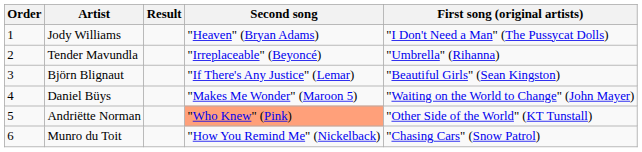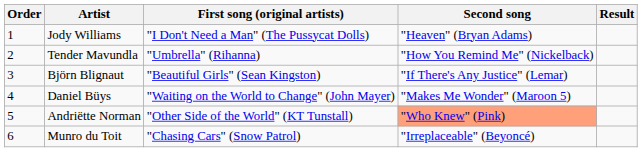 <table class=wikitable>
 <tr>
 <th>Order</th>
 <th>Artist</th>
+<th>First song (original artists)</th>
+<th>Second song</th>
 <th>Result</th>
-<th>Second song</th>
-<th>First song (original artists)</th>
 </tr>
 <tr>
 <td>1</td>
 <td>Jody Williams</td>
+<td>"<a href='#'>I Don't Need a Man</a>" (<a href='#'>The Pussycat Dolls</a>)</td>
+<td>"<a href='#'>Heaven</a>" (<a href='#'>Bryan Adams</a>)</td>
 <td></td>
-<td>"<a href='#'>Heaven</a>" (<a href='#'>Bryan Adams</a>)</td>
-<td>"<a href='#'>I Don't Need a Man</a>" (<a href='#'>The Pussycat Dolls</a>)</td>
 </tr>
 <tr>
 <td>2</td>
 <td>Tender Mavundla</td>
+<td>"<a href='#'>Umbrella</a>" (<a href='#'>Rihanna</a>)</td>
+<td>"<a href='#'>How You Remind Me</a>" (<a href='#'>Nickelback</a>)</td>
 <td></td>
-<td>"<a href='#'>Irreplaceable</a>" (<a href='#'>Beyoncé</a>)</td>
-<td>"<a href='#'>Umbrella</a>" (<a href='#'>Rihanna</a>)</td>
 </tr>
 <tr>
 <td>3</td>
 <td>Björn Blignaut</td>
+<td>"<a href='#'>Beautiful Girls</a>" (<a href='#'>Sean Kingston</a>)</td>
+<td>"<a href='#'>If There's Any Justice</a>" (<a href='#'>Lemar</a>)</td>
 <td></td>
-<td>"<a href='#'>If There's Any Justice</a>" (<a href='#'>Lemar</a>)</td>
-<td>"<a href='#'>Beautiful Girls</a>" (<a href='#'>Sean Kingston</a>)</td>
 </tr>
 <tr>
 <td>4</td>
 <td>Daniel Büys</td>
+<td>"<a href='#'>Waiting on the World to Change</a>" (<a href='#'>John Mayer</a>)</td>
+<td>"<a href='#'>Makes Me Wonder</a>" (<a href='#'>Maroon 5</a>)</td>
 <td></td>
-<td>"<a href='#'>Makes Me Wonder</a>" (<a href='#'>Maroon 5</a>)</td>
-<td>"<a href='#'>Waiting on the World to Change</a>" (<a href='#'>John Mayer</a>)</td>
 </tr>
 <tr>
 <td>5</td>
 <td>Andriëtte Norman</td>
+<td>"<a href='#'>Other Side of the World</a>" (<a href='#'>KT Tunstall</a>)</td>
+<td style="background: lightsalmon;">"<a href='#'>Who Knew</a>" (<a href='#'>Pink</a>)</td>
 <td></td>
-<td style="background: lightsalmon;">"<a href='#'>Who Knew</a>" (<a href='#'>Pink</a>)</td>
-<td>"<a href='#'>Other Side of the World</a>" (<a href='#'>KT Tunstall</a>)</td>
 </tr>
 <tr>
 <td>6</td>
 <td>Munro du Toit</td>
+<td>"<a href='#'>Chasing Cars</a>" (<a href='#'>Snow Patrol</a>)</td>
+<td>"<a href='#'>Irreplaceable</a>" (<a href='#'>Beyoncé</a>)</td>
 <td></td>
-<td>"<a href='#'>How You Remind Me</a>" (<a href='#'>Nickelback</a>)</td>
-<td>"<a href='#'>Chasing Cars</a>" (<a href='#'>Snow Patrol</a>)</td>
 </tr>
 </table>
